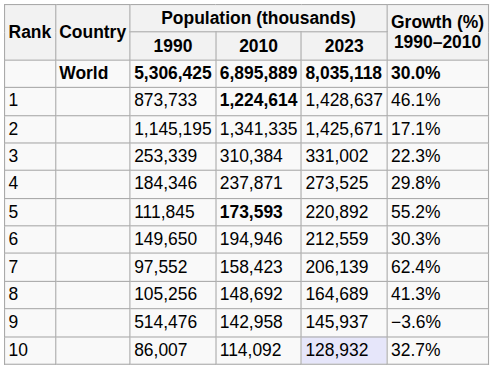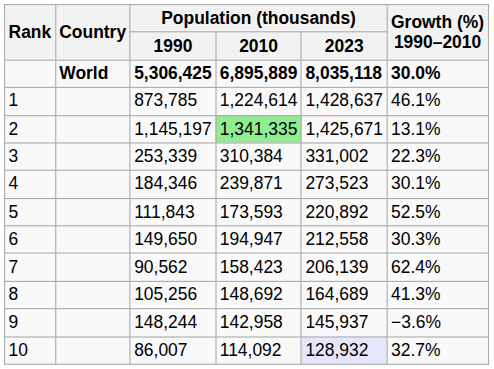 <table class="wikitable sortable">
 <tr>
 <th rowspan=2>Rank</th>
 <th rowspan=2>Country</th>
 <th colspan=3>Population (thousands)</th>
 <th rowspan=2>Growth (%)<br>1990–2010</th>
 </tr>
 <tr>
 <th>1990</th>
 <th>2010</th>
 <th>2023</th>
 </tr>
 <tr>
 <td></td>
 <td> <strong>World</strong></td>
 <td><strong>5,306,425</strong></td>
 <td><strong>6,895,889</strong></td>
 <td><strong>8,035,118</strong></td>
 <td><strong>30.0%</strong></td>
 </tr>
 <tr>
 <td>1</td>
 <td></td>
-<td>873,733</td>
-<td><strong>1,224,614</strong></td>
+<td>873,785</td>
+<td>1,224,614</td>
 <td>1,428,637</td>
 <td>46.1%</td>
 </tr>
 <tr>
 <td>2</td>
 <td></td>
-<td>1,145,195</td>
-<td>1,341,335</td>
+<td>1,145,197</td>
+<td style="background: lightgreen;">1,341,335</td>
 <td>1,425,671</td>
-<td>17.1%</td>
+<td>13.1%</td>
 </tr>
 <tr>
 <td>3</td>
 <td></td>
 <td>253,339</td>
 <td>310,384</td>
 <td>331,002</td>
 <td>22.3%</td>
 </tr>
 <tr>
 <td>4</td>
 <td></td>
 <td>184,346</td>
-<td>237,871</td>
-<td>273,525</td>
-<td>29.8%</td>
+<td>239,871</td>
+<td>273,523</td>
+<td>30.1%</td>
 </tr>
 <tr>
 <td>5</td>
 <td></td>
-<td>111,845</td>
-<td><strong>173,593</strong></td>
+<td>111,843</td>
+<td>173,593</td>
 <td>220,892</td>
-<td>55.2%</td>
+<td>52.5%</td>
 </tr>
 <tr>
 <td>6</td>
 <td></td>
 <td>149,650</td>
-<td>194,946</td>
-<td>212,559</td>
+<td>194,947</td>
+<td>212,558</td>
 <td>30.3%</td>
 </tr>
 <tr>
 <td>7</td>
 <td></td>
-<td>97,552</td>
+<td>90,562</td>
 <td>158,423</td>
 <td>206,139</td>
 <td>62.4%</td>
 </tr>
 <tr>
 <td>8</td>
 <td></td>
 <td>105,256</td>
 <td>148,692</td>
 <td>164,689</td>
 <td>41.3%</td>
 </tr>
 <tr>
 <td>9</td>
 <td></td>
-<td>514,476</td>
+<td>148,244</td>
 <td>142,958</td>
 <td>145,937</td>
 <td>−3.6%</td>
 </tr>
 <tr>
 <td>10</td>
 <td></td>
 <td>86,007</td>
 <td>114,092</td>
 <td style="background: lavender;">128,932</td>
 <td>32.7%</td>
 </tr>
 </table>
